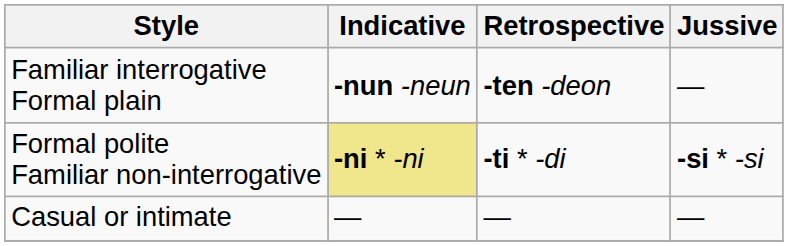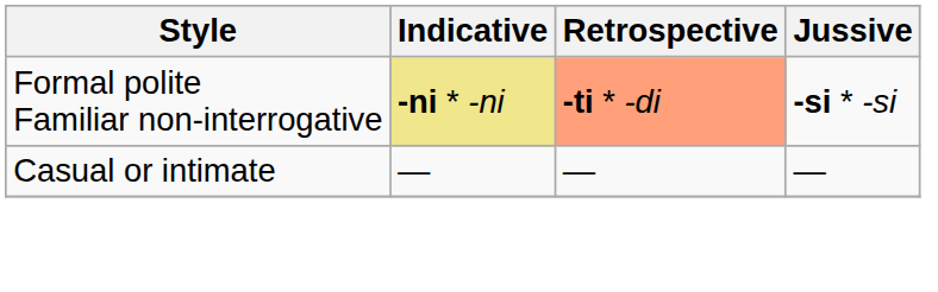 <table class="wikitable">
 <tr>
 <th>Style</th>
 <th>Indicative</th>
 <th>Retrospective</th>
 <th>Jussive</th>
 </tr>
 <tr>
-<td>Familiar interrogative<br>Formal plain</td>
-<td><strong>-nun</strong>  <em>-neun</em></td>
-<td><strong>-ten</strong>  <em>-deon</em></td>
-<td>—</td>
-</tr>
-<tr>
 <td>Formal polite<br>Familiar non-interrogative</td>
 <td style="background: khaki;"><strong>-ni</strong> * <em>-ni</em></td>
-<td><strong>-ti</strong> * <em>-di</em></td>
+<td style="background: lightsalmon;"><strong>-ti</strong> * <em>-di</em></td>
 <td><strong>-si</strong> * <em>-si</em></td>
 </tr>
 <tr>
 <td>Casual or intimate</td>
 <td>—</td>
 <td>—</td>
 <td>—</td>
 </tr>
 <tr>
 </tr>
 </table>
